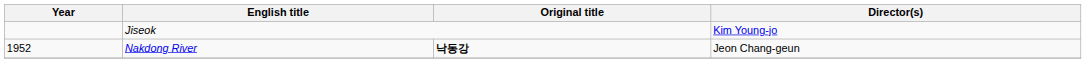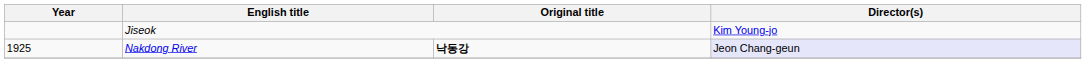 <table class="sortable wikitable" style="width:100%; margin-bottom:4px" cellpadding="5">
 <tr>
 <th scope="col">Year</th>
 <th scope="col">English title</th>
 <th scope="col">Original title</th>
 <th scope="col">Director(s)</th>
 </tr>
 <tr>
 <td></td>
 <td colspan=2><em>Jiseok</em></td>
 <td><a href='#'>Kim Young-jo</a></td>
 </tr>
 <tr>
-<td>1952</td>
+<td>1925</td>
 <td><em><a href='#'>Nakdong River</a></em></td>
 <td><strong>낙동강</strong></td>
-<td>Jeon Chang-geun</td>
+<td style="background: lavender;">Jeon Chang-geun</td>
 </tr>
 <tr>
 </tr>
 </table>
